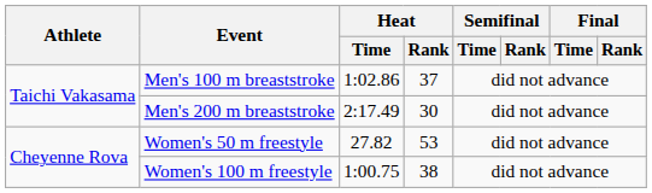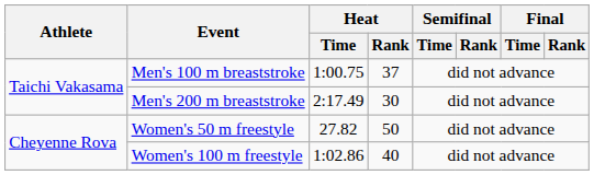 <table class=wikitable style="font-size:90%; text-align:center">
 <tr>
 <th rowspan="2">Athlete</th>
 <th rowspan="2">Event</th>
 <th colspan="2">Heat</th>
 <th colspan="2">Semifinal</th>
 <th colspan="2">Final</th>
 </tr>
 <tr style="font-size:95%">
 <th>Time</th>
 <th>Rank</th>
 <th>Time</th>
 <th>Rank</th>
 <th>Time</th>
 <th>Rank</th>
 </tr>
 <tr>
 <td align=left rowspan=2><a href='#'>Taichi Vakasama</a></td>
 <td align=left><a href='#'>Men's 100 m breaststroke</a></td>
-<td>1:02.86</td>
+<td>1:00.75</td>
 <td>37</td>
 <td colspan=4>did not advance</td>
 </tr>
 <tr>
 <td align=left><a href='#'>Men's 200 m breaststroke</a></td>
 <td>2:17.49</td>
 <td>30</td>
 <td colspan=4>did not advance</td>
 </tr>
 <tr>
 <td align=left rowspan=2><a href='#'>Cheyenne Rova</a></td>
 <td align=left><a href='#'>Women's 50 m freestyle</a></td>
 <td>27.82</td>
-<td>53</td>
+<td>50</td>
 <td colspan=4>did not advance</td>
 </tr>
 <tr>
 <td align=left><a href='#'>Women's 100 m freestyle</a></td>
-<td>1:00.75</td>
-<td>38</td>
+<td>1:02.86</td>
+<td>40</td>
 <td colspan=4>did not advance</td>
 </tr>
 </table>
